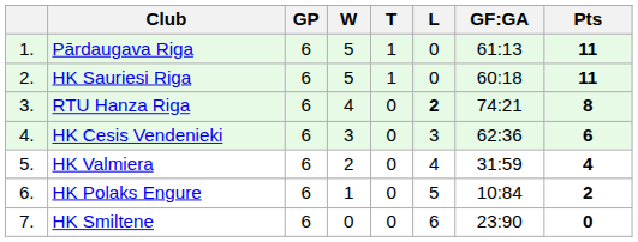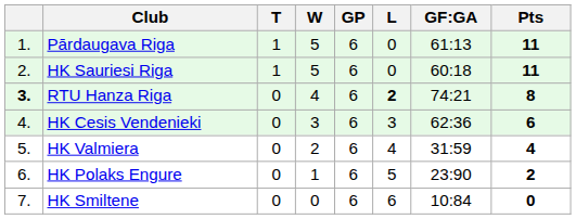 <table class="wikitable">
 <tr>
 <th width="30"></th>
 <th width="200">Club</th>
+<th width="30">T</th>
+<th width="30">W</th>
 <th width="30">GP</th>
-<th width="30">W</th>
-<th width="30">T</th>
 <th width="30">L</th>
 <th width="70">GF:GA</th>
 <th width="70">Pts</th>
 </tr>
 <tr bgcolor="#e6fae6" align="center">
 <td>1.</td>
 <td align="left"><a href='#'>Pārdaugava Riga</a></td>
+<td>1</td>
+<td>5</td>
 <td>6</td>
-<td>5</td>
-<td>1</td>
 <td>0</td>
 <td>61:13</td>
 <td><strong>11</strong></td>
 </tr>
 <tr bgcolor="#e6fae6" align="center">
 <td>2.</td>
 <td align="left"><a href='#'>HK Sauriesi Riga</a></td>
+<td>1</td>
+<td>5</td>
 <td>6</td>
-<td>5</td>
-<td>1</td>
 <td>0</td>
 <td>60:18</td>
 <td><strong>11</strong></td>
 </tr>
 <tr bgcolor="#e6fae6" align="center">
-<td>3.</td>
+<td><strong>3.</strong></td>
 <td align="left"><a href='#'>RTU Hanza Riga</a></td>
+<td>0</td>
+<td>4</td>
 <td>6</td>
-<td>4</td>
-<td>0</td>
 <td><strong>2</strong></td>
 <td>74:21</td>
 <td><strong>8</strong></td>
 </tr>
 <tr bgcolor="#e6fae6" align="center">
 <td>4.</td>
 <td align="left"><a href='#'>HK Cesis Vendenieki</a></td>
+<td>0</td>
+<td>3</td>
 <td>6</td>
-<td>3</td>
-<td>0</td>
 <td>3</td>
 <td>62:36</td>
 <td><strong>6</strong></td>
 </tr>
 <tr bgcolor="#FFFFFF" align="center">
 <td>5.</td>
 <td align="left"><a href='#'>HK Valmiera</a></td>
+<td>0</td>
+<td>2</td>
 <td>6</td>
-<td>2</td>
-<td>0</td>
 <td>4</td>
 <td>31:59</td>
 <td><strong>4</strong></td>
 </tr>
 <tr bgcolor="#FFFFFF" align="center">
 <td>6.</td>
 <td align="left"><a href='#'>HK Polaks Engure</a></td>
+<td>0</td>
+<td>1</td>
 <td>6</td>
-<td>1</td>
-<td>0</td>
 <td>5</td>
-<td>10:84</td>
+<td>23:90</td>
 <td><strong>2</strong></td>
 </tr>
 <tr bgcolor="#FFFFFF" align="center">
 <td>7.</td>
 <td align="left"><a href='#'>HK Smiltene</a></td>
-<td>6</td>
 <td>0</td>
 <td>0</td>
 <td>6</td>
-<td>23:90</td>
+<td>6</td>
+<td>10:84</td>
 <td><strong>0</strong></td>
 </tr>
 </table>
